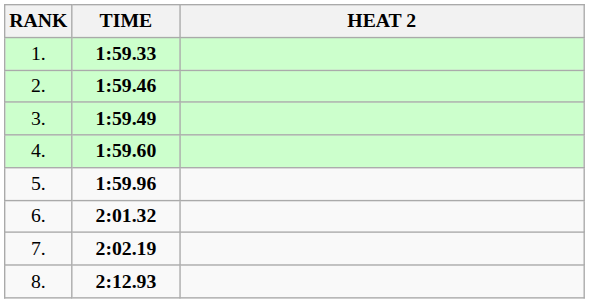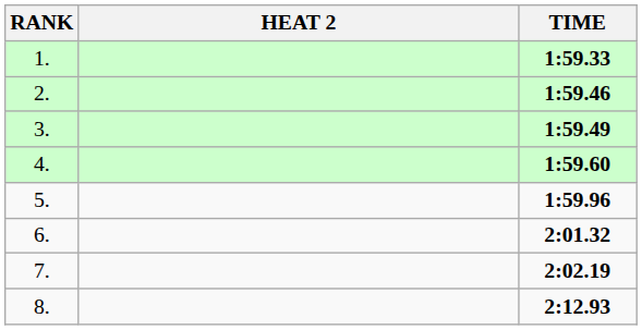 <table class="wikitable" style="border-collapse: collapse; font-size: 90%;">
 <tr>
 <th>RANK</th>
+<th style="width: 20em">HEAT 2</th>
 <th style="width: 5em">TIME</th>
-<th style="width: 20em">HEAT 2</th>
 </tr>
 <tr style="background:#ccffcc;">
 <td align="center">1.</td>
+<td></td>
 <td align="center"><strong>1:59.33</strong></td>
-<td></td>
 </tr>
 <tr style="background:#ccffcc;">
 <td align="center">2.</td>
+<td></td>
 <td align="center"><strong>1:59.46</strong></td>
-<td></td>
 </tr>
 <tr style="background:#ccffcc;">
 <td align="center">3.</td>
+<td></td>
 <td align="center"><strong>1:59.49</strong></td>
-<td></td>
 </tr>
 <tr style="background:#ccffcc;">
 <td align="center">4.</td>
+<td></td>
 <td align="center"><strong>1:59.60</strong></td>
-<td></td>
 </tr>
 <tr>
 <td align="center">5.</td>
+<td></td>
 <td align="center"><strong>1:59.96</strong></td>
-<td></td>
 </tr>
 <tr>
 <td align="center">6.</td>
+<td></td>
 <td align="center"><strong>2:01.32</strong></td>
-<td></td>
 </tr>
 <tr>
 <td align="center">7.</td>
+<td></td>
 <td align="center"><strong>2:02.19</strong></td>
-<td></td>
 </tr>
 <tr>
 <td align="center">8.</td>
+<td></td>
 <td align="center"><strong>2:12.93</strong></td>
-<td></td>
 </tr>
 </table>
